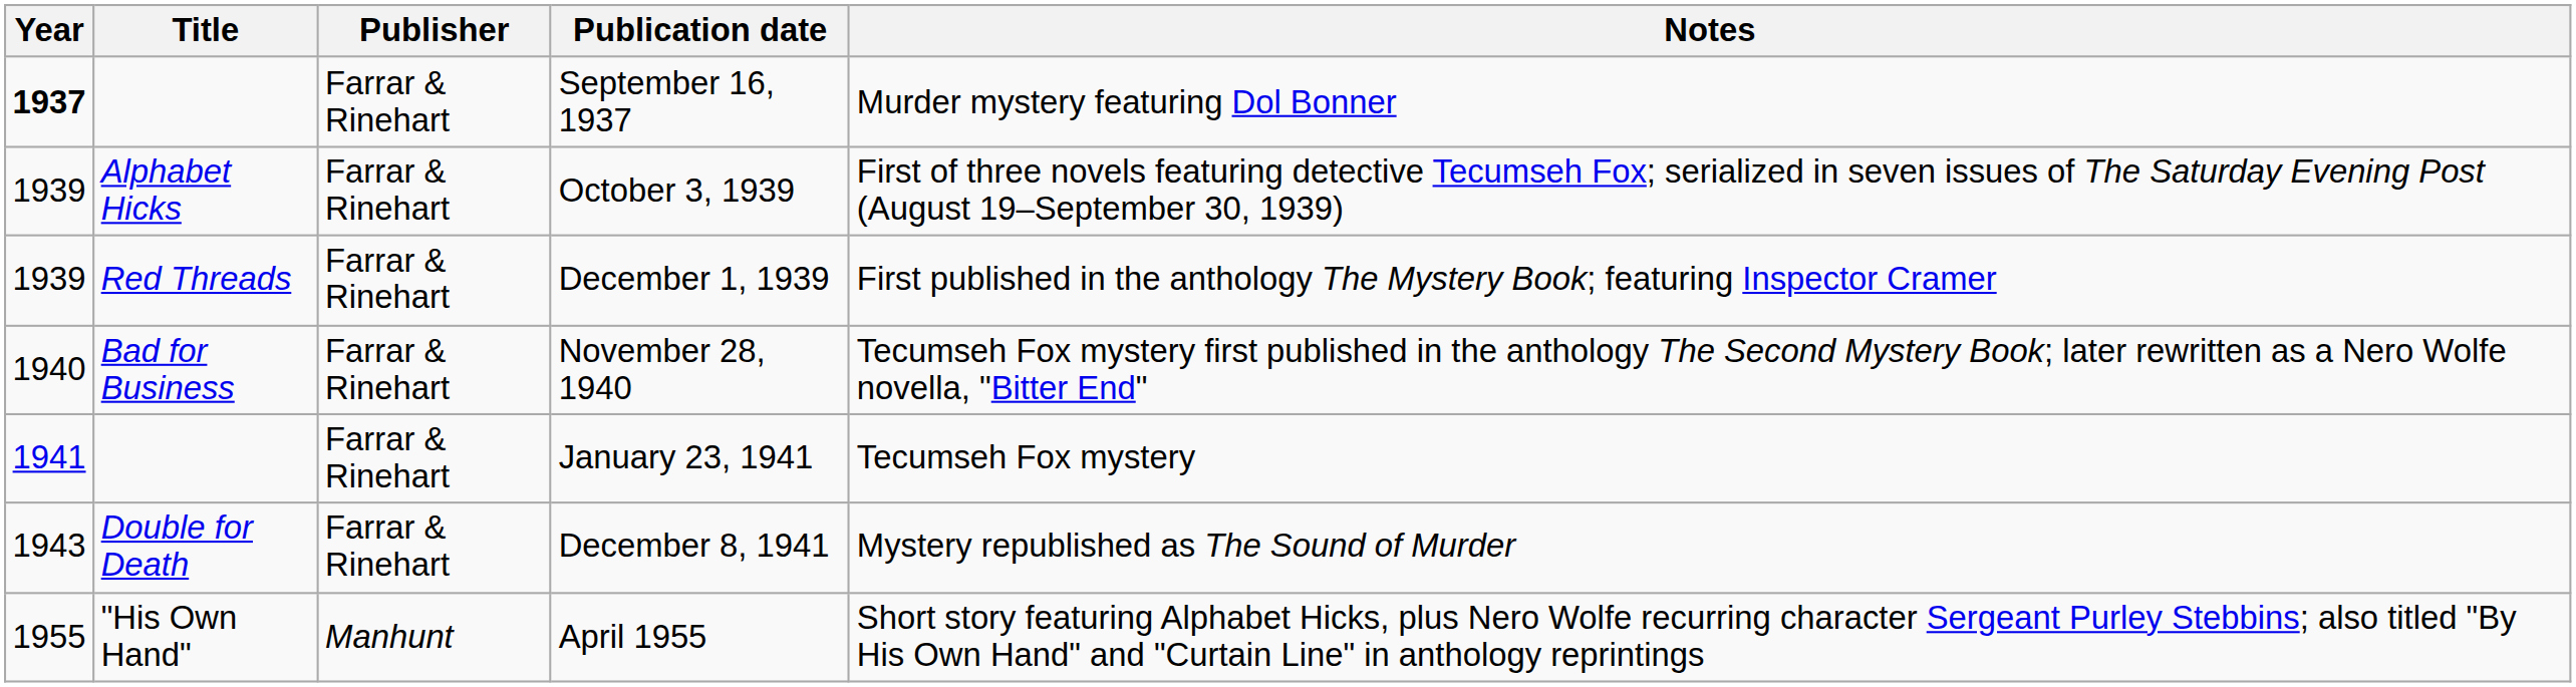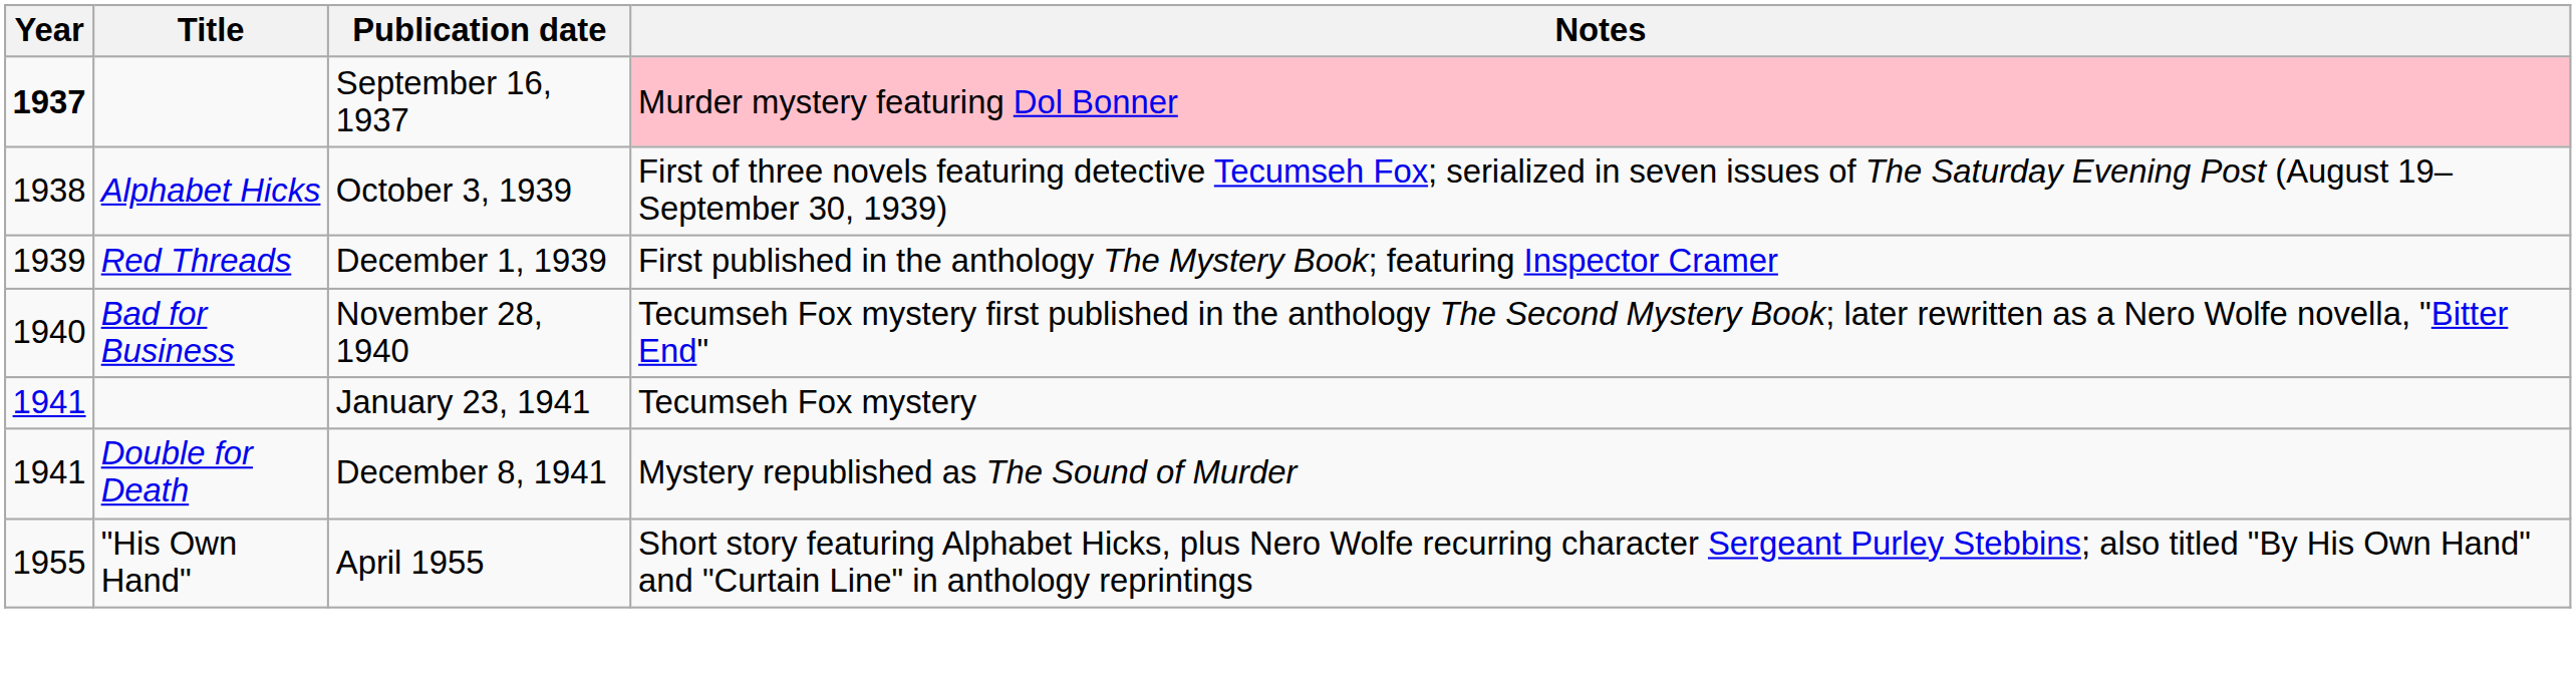 <table class="wikitable sortable">
 <tr>
 <th>Year</th>
 <th>Title</th>
-<th class="unsortable">Publisher</th>
 <th class="unsortable">Publication date</th>
 <th class="unsortable">Notes</th>
 </tr>
 <tr>
 <td><strong>1937</strong></td>
 <td><em></em></td>
-<td>Farrar & Rinehart</td>
 <td>September 16, 1937</td>
-<td>Murder mystery featuring <a href='#'>Dol Bonner</a></td>
+<td style="background: pink;">Murder mystery featuring <a href='#'>Dol Bonner</a></td>
 </tr>
 <tr>
-<td>1939</td>
+<td>1938</td>
 <td><em><a href='#'>Alphabet Hicks</a></em></td>
-<td>Farrar & Rinehart</td>
 <td>October 3, 1939</td>
 <td>First of three novels featuring detective <a href='#'>Tecumseh Fox</a>; serialized in seven issues of <em>The Saturday Evening Post</em> (August 19–September 30, 1939)</td>
 </tr>
 <tr>
 <td>1939</td>
 <td><em><a href='#'>Red Threads</a></em></td>
-<td>Farrar & Rinehart</td>
 <td>December 1, 1939</td>
 <td>First published in the anthology <em>The Mystery Book</em>; featuring <a href='#'>Inspector Cramer</a></td>
 </tr>
 <tr>
 <td>1940</td>
 <td><em><a href='#'>Bad for Business</a></em></td>
-<td>Farrar & Rinehart</td>
 <td>November 28, 1940</td>
 <td>Tecumseh Fox mystery first published in the anthology <em>The Second Mystery Book</em>; later rewritten as a Nero Wolfe novella, "<a href='#'>Bitter End</a>"</td>
 </tr>
 <tr>
 <td><a href='#'>1941</a></td>
 <td><em></em></td>
-<td>Farrar & Rinehart</td>
 <td>January 23, 1941</td>
 <td>Tecumseh Fox mystery</td>
 </tr>
 <tr>
-<td>1943</td>
+<td>1941</td>
 <td><em><a href='#'>Double for Death</a></em></td>
-<td>Farrar & Rinehart</td>
 <td>December 8, 1941</td>
 <td>Mystery republished as <em>The Sound of Murder</em></td>
 </tr>
 <tr>
 <td>1955</td>
 <td>"His Own Hand"</td>
-<td><em>Manhunt</em></td>
 <td>April 1955</td>
 <td>Short story featuring Alphabet Hicks, plus Nero Wolfe recurring character <a href='#'>Sergeant Purley Stebbins</a>; also titled "By His Own Hand" and "Curtain Line" in anthology reprintings</td>
 </tr>
 </table>
